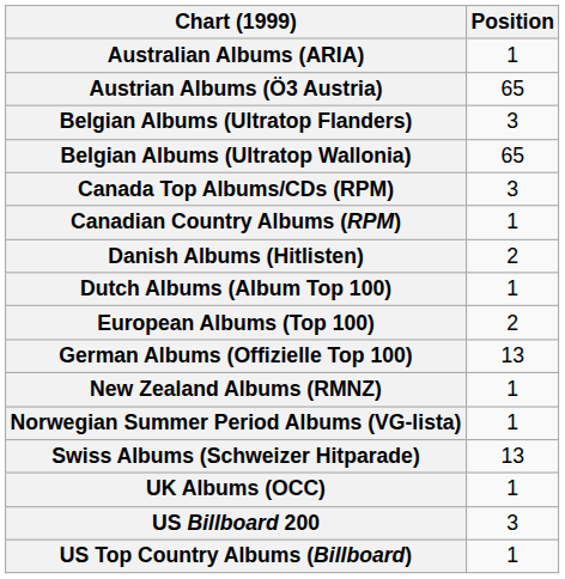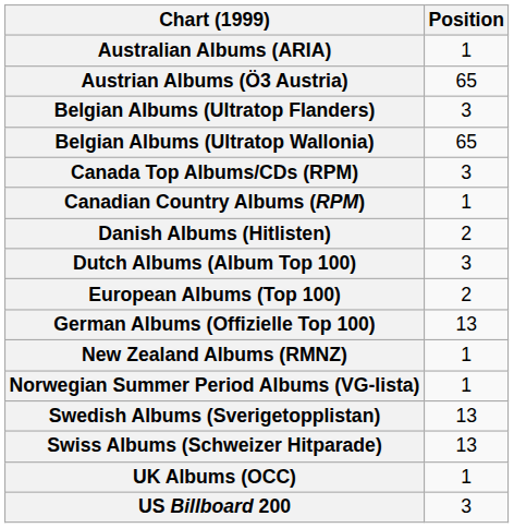 <table class="wikitable sortable plainrowheaders" style="text-align:center;">
 <tr>
 <th scope="col">Chart (1999)</th>
 <th scope="col">Position</th>
 </tr>
 <tr>
 <th scope="row">Australian Albums (ARIA)</th>
 <td>1</td>
 </tr>
 <tr>
 <th scope="row">Austrian Albums (Ö3 Austria)</th>
 <td>65</td>
 </tr>
 <tr>
 <th scope="row">Belgian Albums (Ultratop Flanders)</th>
 <td>3</td>
 </tr>
 <tr>
 <th scope="row">Belgian Albums (Ultratop Wallonia)</th>
 <td>65</td>
 </tr>
 <tr>
 <th scope="row">Canada Top Albums/CDs (RPM)</th>
 <td>3</td>
 </tr>
 <tr>
 <th scope="row">Canadian Country Albums (<em>RPM</em>)</th>
 <td>1</td>
 </tr>
 <tr>
 <th scope="row">Danish Albums (Hitlisten)</th>
 <td>2</td>
 </tr>
 <tr>
 <th scope="row">Dutch Albums (Album Top 100)</th>
-<td>1</td>
+<td>3</td>
 </tr>
 <tr>
 <th scope="row">European Albums (Top 100)</th>
 <td>2</td>
 </tr>
 <tr>
 <th scope="row">German Albums (Offizielle Top 100)</th>
 <td>13</td>
 </tr>
 <tr>
 <th scope="row">New Zealand Albums (RMNZ)</th>
 <td>1</td>
 </tr>
 <tr>
 <th scope="row">Norwegian Summer Period Albums (VG-lista)</th>
 <td>1</td>
 </tr>
 <tr>
+<th scope="row">Swedish Albums (Sverigetopplistan)</th>
+<td>13</td>
+</tr>
+<tr>
 <th scope="row">Swiss Albums (Schweizer Hitparade)</th>
 <td>13</td>
 </tr>
 <tr>
 <th scope="row">UK Albums (OCC)</th>
 <td>1</td>
 </tr>
 <tr>
 <th scope="row">US <em>Billboard</em> 200</th>
 <td>3</td>
 </tr>
-<tr>
-<th scope="row">US Top Country Albums (<em>Billboard</em>)</th>
-<td>1</td>
-</tr>
 </table>
